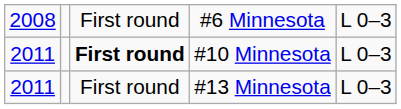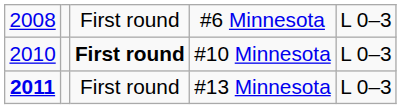 <table class="wikitable">
 <tr align="center">
 <td><a href='#'>2008</a></td>
 <td></td>
 <td>First round</td>
 <td>#6 <a href='#'>Minnesota</a></td>
 <td>L 0–3</td>
 </tr>
 <tr align="center">
-<td><a href='#'>2011</a></td>
+<td><a href='#'>2010</a></td>
 <td></td>
 <td><strong>First round</strong></td>
 <td>#10 <a href='#'>Minnesota</a></td>
 <td>L 0–3</td>
 </tr>
 <tr align="center">
-<td><a href='#'>2011</a></td>
+<td><strong><a href='#'>2011</a></strong></td>
 <td></td>
 <td>First round</td>
 <td>#13 <a href='#'>Minnesota</a></td>
 <td>L 0–3</td>
 </tr>
 </table>
